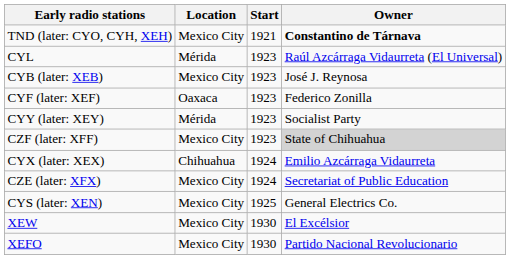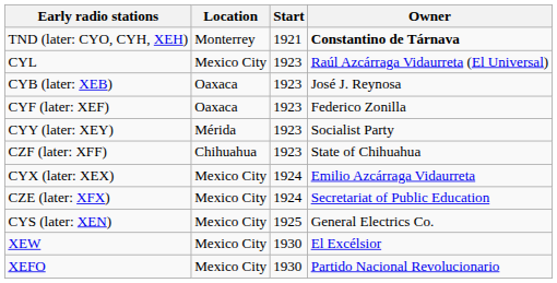 <table class="wikitable sortable">
 <tr>
 <th>Early radio stations</th>
 <th>Location</th>
 <th>Start</th>
 <th>Owner</th>
 </tr>
 <tr>
 <td>TND (later: CYO, CYH, <a href='#'>XEH</a>)</td>
-<td>Mexico City</td>
+<td>Monterrey</td>
 <td>1921</td>
 <td><strong>Constantino de Tárnava</strong></td>
 </tr>
 <tr>
 <td>CYL</td>
-<td>Mérida</td>
+<td>Mexico City</td>
 <td>1923</td>
 <td><a href='#'>Raúl Azcárraga Vidaurreta</a> (<a href='#'>El Universal</a>)</td>
 </tr>
 <tr>
 <td>CYB (later: <a href='#'>XEB</a>)</td>
-<td>Mexico City</td>
+<td>Oaxaca</td>
 <td>1923</td>
 <td>José J. Reynosa</td>
 </tr>
 <tr>
 <td>CYF (later: XEF)</td>
 <td>Oaxaca</td>
 <td>1923</td>
 <td>Federico Zonilla</td>
 </tr>
 <tr>
 <td>CYY (later: XEY)</td>
 <td>Mérida</td>
 <td>1923</td>
 <td>Socialist Party</td>
 </tr>
 <tr>
 <td>CZF (later: XFF)</td>
-<td>Mexico City</td>
+<td>Chihuahua</td>
 <td>1923</td>
-<td style="background: lightgrey;">State of Chihuahua</td>
+<td>State of Chihuahua</td>
 </tr>
 <tr>
 <td>CYX (later: XEX)</td>
-<td>Chihuahua</td>
+<td>Mexico City</td>
 <td>1924</td>
 <td><a href='#'>Emilio Azcárraga Vidaurreta</a></td>
 </tr>
 <tr>
 <td>CZE (later: <a href='#'>XFX</a>)</td>
 <td>Mexico City</td>
 <td>1924</td>
 <td><a href='#'>Secretariat of Public Education</a></td>
 </tr>
 <tr>
 <td>CYS (later: <a href='#'>XEN</a>)</td>
 <td>Mexico City</td>
 <td>1925</td>
 <td>General Electrics Co.</td>
 </tr>
 <tr>
 <td><a href='#'>XEW</a></td>
 <td>Mexico City</td>
 <td>1930</td>
 <td><a href='#'>El Excélsior</a></td>
 </tr>
 <tr>
 <td><a href='#'>XEFO</a></td>
 <td>Mexico City</td>
 <td>1930</td>
 <td><a href='#'>Partido Nacional Revolucionario</a></td>
 </tr>
 </table>
